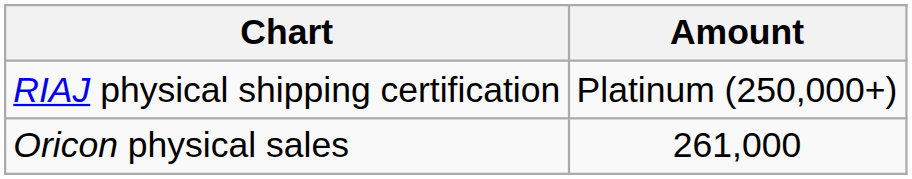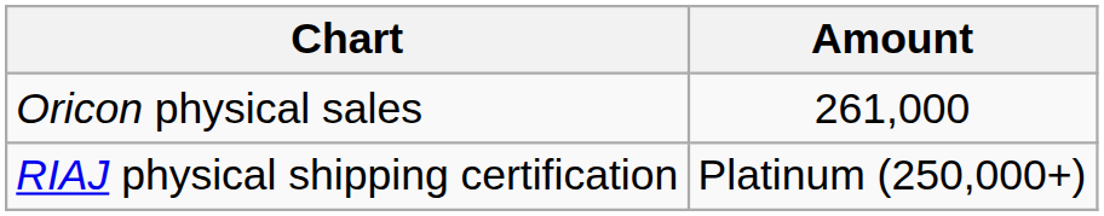 <table class="wikitable">
 <tr>
 <th>Chart</th>
 <th>Amount</th>
 </tr>
 <tr>
+<td><em>Oricon</em> physical sales</td>
+<td align="center">261,000</td>
+</tr>
+<tr>
 <td><em><a href='#'>RIAJ</a></em> physical shipping certification</td>
 <td align="center">Platinum (250,000+)</td>
 </tr>
-<tr>
-<td><em>Oricon</em> physical sales</td>
-<td align="center">261,000</td>
-</tr>
 </table>
